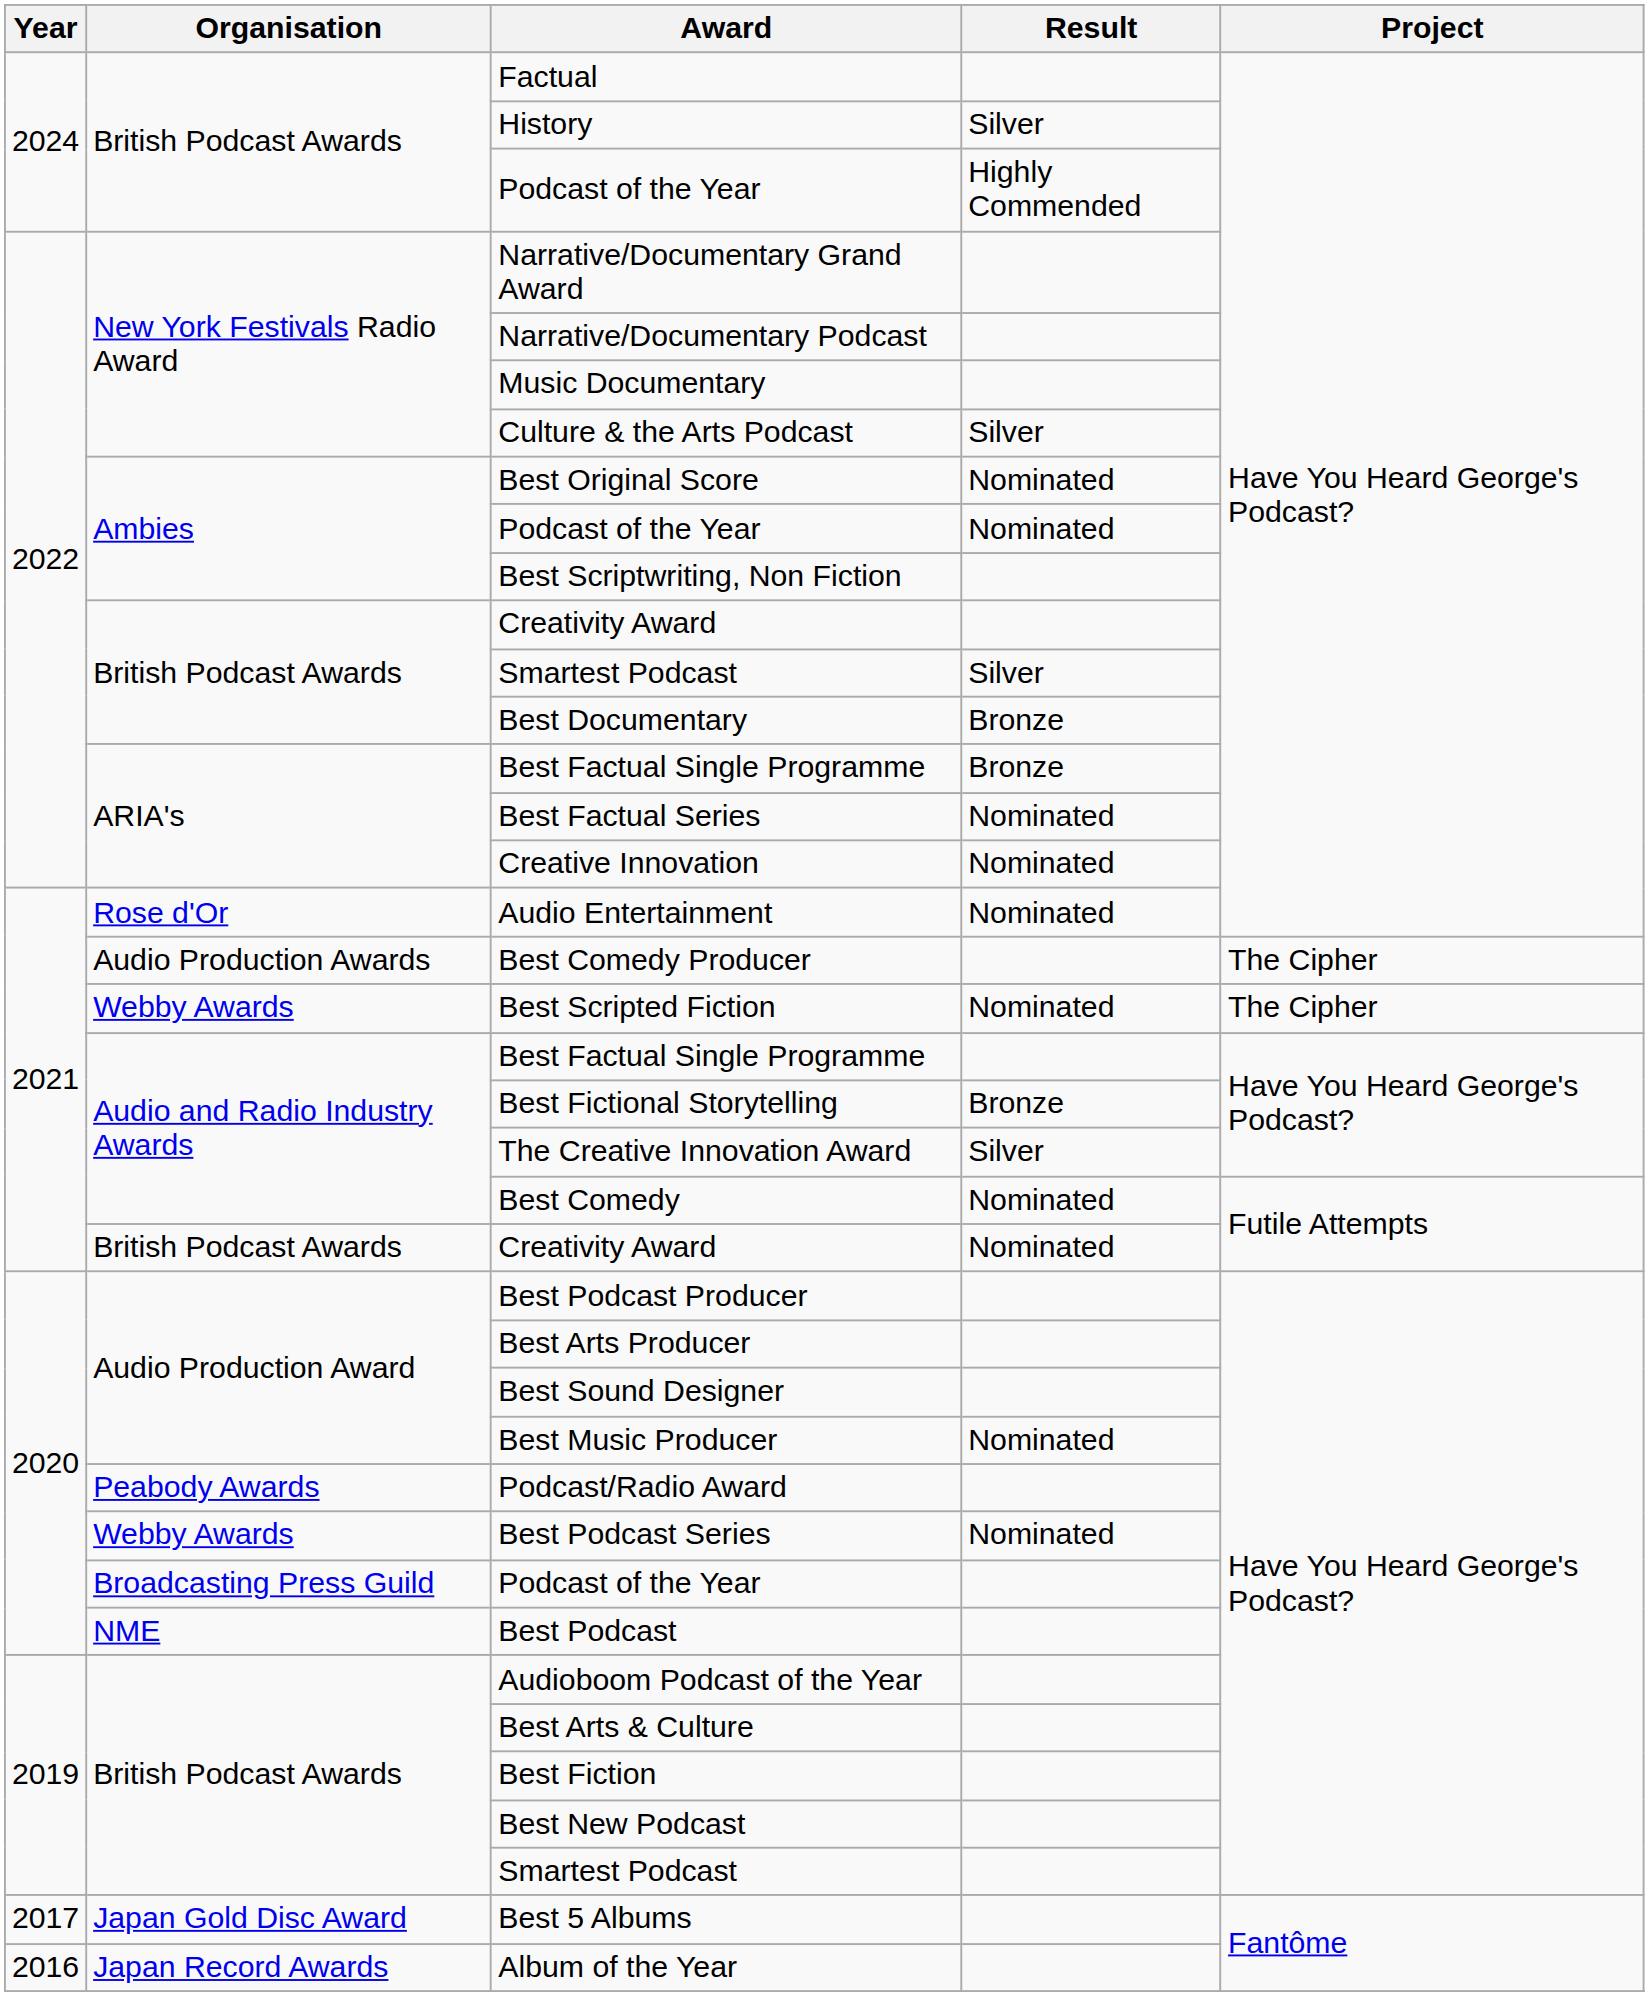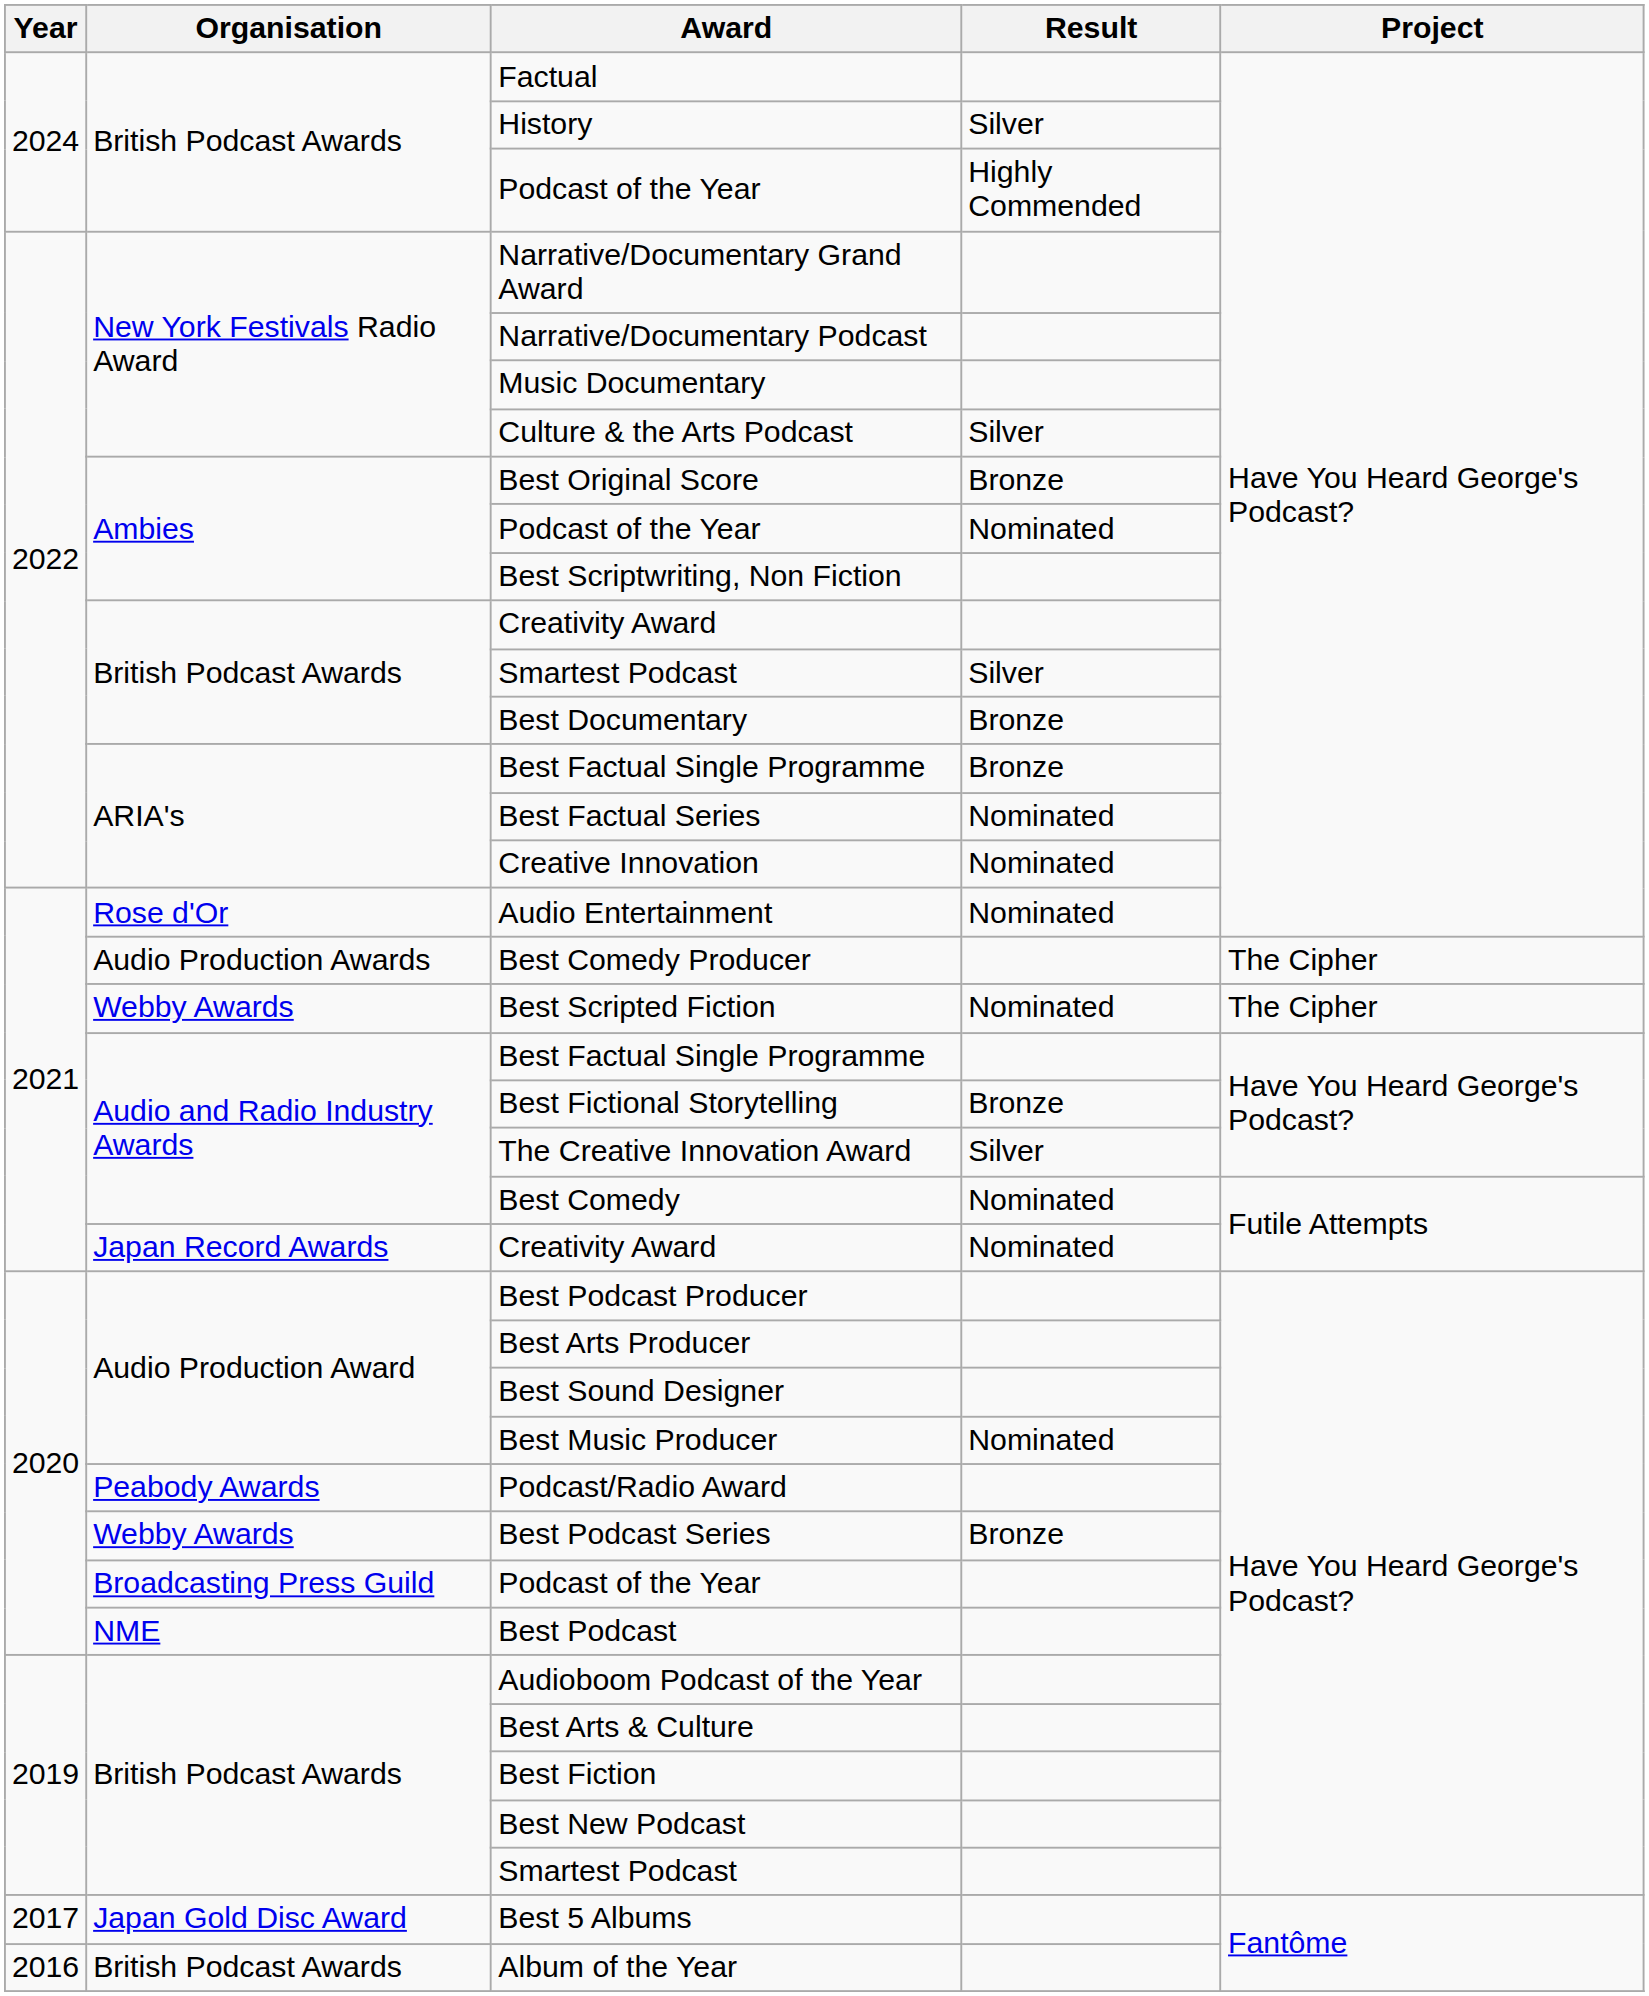 <table class="wikitable plainrowheaders" style="text-align:left;">
 <tr>
 <th>Year</th>
 <th>Organisation</th>
 <th>Award</th>
 <th>Result</th>
 <th>Project</th>
 </tr>
 <tr>
 <td rowspan="3">2024</td>
 <td rowspan="3">British Podcast Awards</td>
 <td>Factual </td>
 <td></td>
 <td rowspan="17">Have You Heard George's Podcast?</td>
 </tr>
 <tr>
 <td>History</td>
 <td><div>Silver</div></td>
 </tr>
 <tr>
 <td>Podcast of the Year</td>
 <td>Highly Commended</td>
 </tr>
 <tr>
 <td rowspan="13">2022</td>
 <td rowspan="4"><a href='#'>New York Festivals</a> Radio Award</td>
 <td>Narrative/Documentary Grand Award</td>
 <td></td>
 </tr>
 <tr>
 <td>Narrative/Documentary Podcast</td>
 <td></td>
 </tr>
 <tr>
 <td>Music Documentary</td>
 <td></td>
 </tr>
 <tr>
 <td>Culture & the Arts Podcast</td>
 <td><div>Silver</div></td>
 </tr>
 <tr>
 <td rowspan="3"><a href='#'>Ambies</a></td>
 <td>Best Original Score</td>
-<td><div>Nominated</div></td>
+<td><div>Bronze</div></td>
 </tr>
 <tr>
 <td>Podcast of the Year </td>
 <td><div>Nominated</div></td>
 </tr>
 <tr>
 <td>Best Scriptwriting, Non Fiction</td>
 <td></td>
 </tr>
 <tr>
 <td rowspan="3">British Podcast Awards</td>
 <td>Creativity Award </td>
 <td></td>
 </tr>
 <tr>
 <td>Smartest Podcast</td>
 <td><div>Silver</div></td>
 </tr>
 <tr>
 <td>Best Documentary</td>
 <td><div>Bronze</div></td>
 </tr>
 <tr>
 <td rowspan="3">ARIA's</td>
 <td>Best Factual Single Programme</td>
 <td><div>Bronze</div></td>
 </tr>
 <tr>
 <td>Best Factual Series</td>
 <td><div>Nominated</div></td>
 </tr>
 <tr>
 <td>Creative Innovation</td>
 <td><div>Nominated</div></td>
 </tr>
 <tr>
 <td rowspan="8">2021</td>
 <td><a href='#'>Rose d'Or</a></td>
 <td>Audio Entertainment </td>
 <td><div>Nominated</div></td>
 </tr>
 <tr>
 <td>Audio Production Awards</td>
 <td>Best Comedy Producer</td>
 <td></td>
 <td>The Cipher</td>
 </tr>
 <tr>
 <td><a href='#'>Webby Awards</a></td>
 <td>Best Scripted Fiction </td>
 <td><div>Nominated</div></td>
 <td>The Cipher</td>
 </tr>
 <tr>
 <td rowspan="4"><a href='#'>Audio and Radio Industry Awards</a></td>
 <td>Best Factual Single Programme</td>
 <td></td>
 <td rowspan="3">Have You Heard George's Podcast?</td>
 </tr>
 <tr>
 <td>Best Fictional Storytelling</td>
 <td><div>Bronze</div></td>
 </tr>
 <tr>
 <td>The Creative Innovation Award</td>
 <td><div>Silver</div></td>
 </tr>
 <tr>
 <td>Best Comedy</td>
 <td><div>Nominated</div></td>
 <td rowspan="2">Futile Attempts</td>
 </tr>
 <tr>
-<td>British Podcast Awards</td>
+<td><a href='#'>Japan Record Awards</a></td>
 <td>Creativity Award</td>
 <td><div>Nominated</div></td>
 </tr>
 <tr>
 <td rowspan="8">2020</td>
 <td rowspan="4">Audio Production Award</td>
 <td>Best Podcast Producer</td>
 <td></td>
 <td rowspan="13">Have You Heard George's Podcast?</td>
 </tr>
 <tr>
 <td>Best Arts Producer</td>
 <td></td>
 </tr>
 <tr>
 <td>Best Sound Designer</td>
 <td></td>
 </tr>
 <tr>
 <td>Best Music Producer</td>
 <td><div>Nominated</div></td>
 </tr>
 <tr>
 <td><a href='#'>Peabody Awards</a></td>
 <td>Podcast/Radio Award</td>
 <td></td>
 </tr>
 <tr>
 <td><a href='#'>Webby Awards</a></td>
 <td>Best Podcast Series</td>
-<td><div>Nominated</div></td>
+<td><div>Bronze</div></td>
 </tr>
 <tr>
 <td><a href='#'>Broadcasting Press Guild</a></td>
 <td>Podcast of the Year</td>
 <td></td>
 </tr>
 <tr>
 <td><a href='#'>NME</a></td>
 <td>Best Podcast</td>
 <td></td>
 </tr>
 <tr>
 <td rowspan="5">2019</td>
 <td rowspan="5">British Podcast Awards</td>
 <td>Audioboom Podcast of the Year</td>
 <td></td>
 </tr>
 <tr>
 <td>Best Arts & Culture</td>
 <td></td>
 </tr>
 <tr>
 <td>Best Fiction</td>
 <td></td>
 </tr>
 <tr>
 <td>Best New Podcast</td>
 <td></td>
 </tr>
 <tr>
 <td>Smartest Podcast</td>
 <td></td>
 </tr>
 <tr>
 <td>2017</td>
 <td><a href='#'>Japan Gold Disc Award</a></td>
 <td>Best 5 Albums</td>
 <td></td>
 <td rowspan="2"><a href='#'>Fantôme</a></td>
 </tr>
 <tr>
 <td>2016</td>
-<td><a href='#'>Japan Record Awards</a></td>
+<td>British Podcast Awards</td>
 <td>Album of the Year</td>
 <td></td>
 </tr>
 <tr>
 </tr>
 </table>
